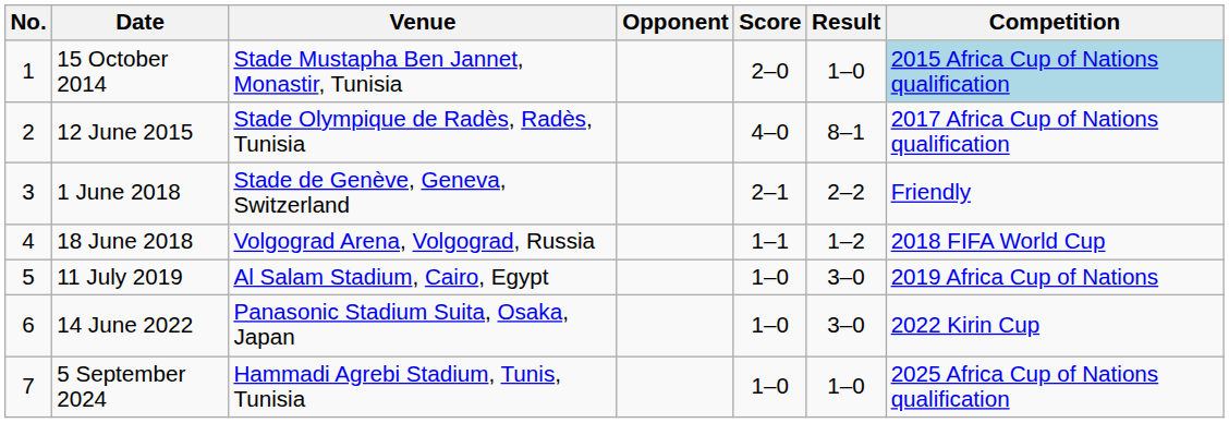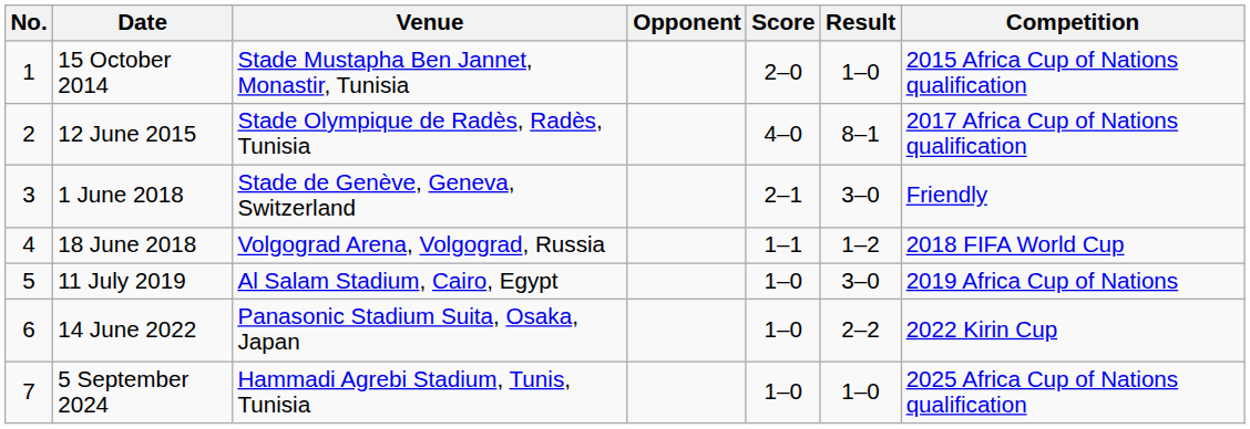 <table class="wikitable sortable">
 <tr>
 <th scope="col">No.</th>
 <th scope="col">Date</th>
 <th scope="col">Venue</th>
 <th scope="col">Opponent</th>
 <th scope="col">Score</th>
 <th scope="col">Result</th>
 <th scope="col">Competition</th>
 </tr>
 <tr>
 <td style="text-align:center">1</td>
 <td>15 October 2014</td>
 <td><a href='#'>Stade Mustapha Ben Jannet</a>, <a href='#'>Monastir</a>, Tunisia</td>
 <td></td>
 <td style="text-align:center">2–0</td>
 <td style="text-align:center">1–0</td>
-<td style="background: lightblue;"><a href='#'>2015 Africa Cup of Nations qualification</a></td>
+<td><a href='#'>2015 Africa Cup of Nations qualification</a></td>
 </tr>
 <tr>
 <td style="text-align:center">2</td>
 <td>12 June 2015</td>
 <td><a href='#'>Stade Olympique de Radès</a>, <a href='#'>Radès</a>, Tunisia</td>
 <td></td>
 <td style="text-align:center">4–0</td>
 <td style="text-align:center">8–1</td>
 <td><a href='#'>2017 Africa Cup of Nations qualification</a></td>
 </tr>
 <tr>
 <td style="text-align:center">3</td>
 <td>1 June 2018</td>
 <td><a href='#'>Stade de Genève</a>, <a href='#'>Geneva</a>, Switzerland</td>
 <td></td>
 <td style="text-align:center">2–1</td>
-<td style="text-align:center">2–2</td>
+<td style="text-align:center">3–0</td>
 <td><a href='#'>Friendly</a></td>
 </tr>
 <tr>
 <td style="text-align:center">4</td>
 <td>18 June 2018</td>
 <td><a href='#'>Volgograd Arena</a>, <a href='#'>Volgograd</a>, Russia</td>
 <td></td>
 <td style="text-align:center">1–1</td>
 <td style="text-align:center">1–2</td>
 <td><a href='#'>2018 FIFA World Cup</a></td>
 </tr>
 <tr>
 <td style="text-align:center">5</td>
 <td>11 July 2019</td>
 <td><a href='#'>Al Salam Stadium</a>, <a href='#'>Cairo</a>, Egypt</td>
 <td></td>
 <td style="text-align:center">1–0</td>
 <td style="text-align:center">3–0</td>
 <td><a href='#'>2019 Africa Cup of Nations</a></td>
 </tr>
 <tr>
 <td style="text-align:center">6</td>
 <td>14 June 2022</td>
 <td><a href='#'>Panasonic Stadium Suita</a>, <a href='#'>Osaka</a>, Japan</td>
 <td></td>
 <td style="text-align:center">1–0</td>
-<td style="text-align:center">3–0</td>
+<td style="text-align:center">2–2</td>
 <td><a href='#'>2022 Kirin Cup</a></td>
 </tr>
 <tr>
 <td style="text-align:center">7</td>
 <td>5 September 2024</td>
 <td><a href='#'>Hammadi Agrebi Stadium</a>, <a href='#'>Tunis</a>, Tunisia</td>
 <td></td>
 <td style="text-align:center">1–0</td>
 <td style="text-align:center">1–0</td>
 <td><a href='#'>2025 Africa Cup of Nations qualification</a></td>
 </tr>
 </table>
